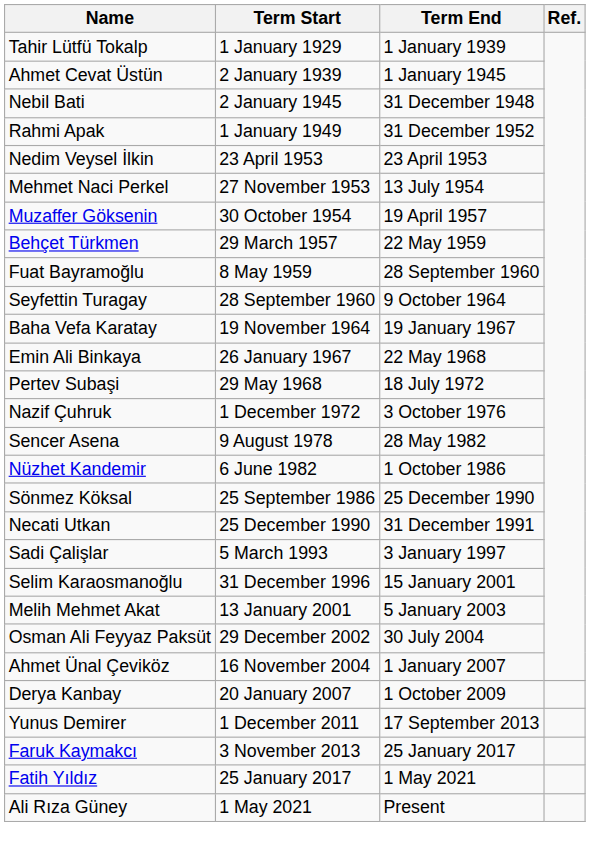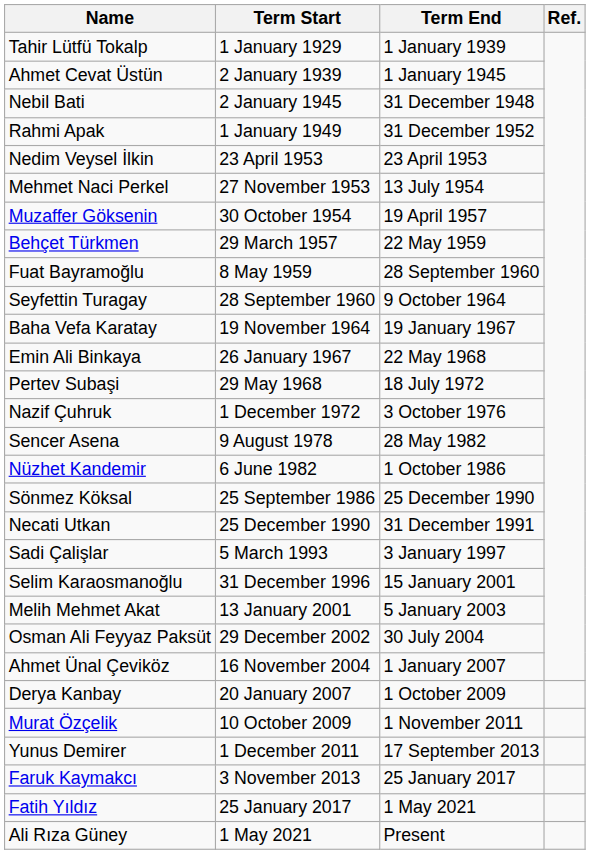 <table class="wikitable">
 <tr>
 <th>Name</th>
 <th>Term Start</th>
 <th>Term End</th>
 <th>Ref.</th>
 </tr>
 <tr>
 <td>Tahir Lütfü Tokalp</td>
 <td>1 January 1929</td>
 <td>1 January 1939</td>
 <td rowspan="23"></td>
 </tr>
 <tr>
 <td>Ahmet Cevat Üstün</td>
 <td>2 January 1939</td>
 <td>1 January 1945</td>
 </tr>
 <tr>
 <td>Nebil Bati</td>
 <td>2 January 1945</td>
 <td>31 December 1948</td>
 </tr>
 <tr>
 <td>Rahmi Apak</td>
 <td>1 January 1949</td>
 <td>31 December 1952</td>
 </tr>
 <tr>
 <td>Nedim Veysel İlkin</td>
 <td>23 April 1953</td>
 <td>23 April 1953</td>
 </tr>
 <tr>
 <td>Mehmet Naci Perkel</td>
 <td>27 November 1953</td>
 <td>13 July 1954</td>
 </tr>
 <tr>
 <td><a href='#'>Muzaffer Göksenin</a></td>
 <td>30 October 1954</td>
 <td>19 April 1957</td>
 </tr>
 <tr>
 <td><a href='#'>Behçet Türkmen</a></td>
 <td>29 March 1957</td>
 <td>22 May 1959</td>
 </tr>
 <tr>
 <td>Fuat Bayramoğlu</td>
 <td>8 May 1959</td>
 <td>28 September 1960</td>
 </tr>
 <tr>
 <td>Seyfettin Turagay</td>
 <td>28 September 1960</td>
 <td>9 October 1964</td>
 </tr>
 <tr>
 <td>Baha Vefa Karatay</td>
 <td>19 November 1964</td>
 <td>19 January 1967</td>
 </tr>
 <tr>
 <td>Emin Ali Binkaya</td>
 <td>26 January 1967</td>
 <td>22 May 1968</td>
 </tr>
 <tr>
 <td>Pertev Subaşi</td>
 <td>29 May 1968</td>
 <td>18 July 1972</td>
 </tr>
 <tr>
 <td>Nazif Çuhruk</td>
 <td>1 December 1972</td>
 <td>3 October 1976</td>
 </tr>
 <tr>
 <td>Sencer Asena</td>
 <td>9 August 1978</td>
 <td>28 May 1982</td>
 </tr>
 <tr>
 <td><a href='#'>Nüzhet Kandemir</a></td>
 <td>6 June 1982</td>
 <td>1 October 1986</td>
 </tr>
 <tr>
 <td>Sönmez Köksal</td>
 <td>25 September 1986</td>
 <td>25 December 1990</td>
 </tr>
 <tr>
 <td>Necati Utkan</td>
 <td>25 December 1990</td>
 <td>31 December 1991</td>
 </tr>
 <tr>
 <td>Sadi Çalişlar</td>
 <td>5 March 1993</td>
 <td>3 January 1997</td>
 </tr>
 <tr>
 <td>Selim Karaosmanoğlu</td>
 <td>31 December 1996</td>
 <td>15 January 2001</td>
 </tr>
 <tr>
 <td>Melih Mehmet Akat</td>
 <td>13 January 2001</td>
 <td>5 January 2003</td>
 </tr>
 <tr>
 <td>Osman Ali Feyyaz Paksüt</td>
 <td>29 December 2002</td>
 <td>30 July 2004</td>
 </tr>
 <tr>
 <td>Ahmet Ünal Çeviköz</td>
 <td>16 November 2004</td>
 <td>1 January 2007</td>
 </tr>
 <tr>
 <td>Derya Kanbay</td>
 <td>20 January 2007</td>
 <td>1 October 2009</td>
 <td></td>
 </tr>
 <tr>
+<td><a href='#'>Murat Özçelik</a></td>
+<td>10 October 2009</td>
+<td>1 November 2011</td>
+<td></td>
+</tr>
+<tr>
 <td>Yunus Demirer</td>
 <td>1 December 2011</td>
 <td>17 September 2013</td>
 <td></td>
 </tr>
 <tr>
 <td><a href='#'>Faruk Kaymakcı</a></td>
 <td>3 November 2013</td>
 <td>25 January 2017</td>
 <td></td>
 </tr>
 <tr>
 <td><a href='#'>Fatih Yıldız</a></td>
 <td>25 January 2017</td>
 <td>1 May 2021</td>
 <td></td>
 </tr>
 <tr>
 <td>Ali Rıza Güney</td>
 <td>1 May 2021</td>
 <td>Present</td>
 <td></td>
 </tr>
 </table>
